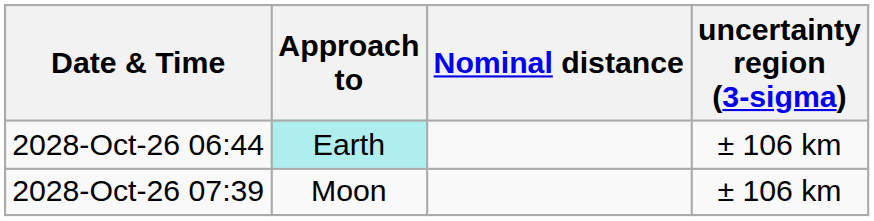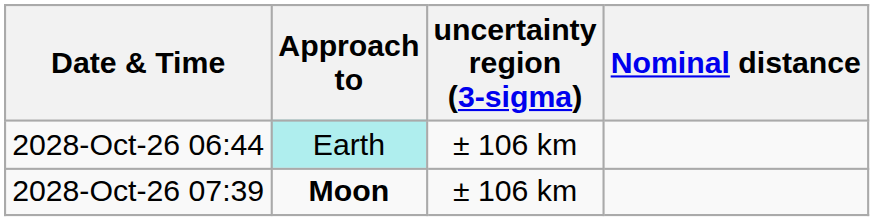 <table class="wikitable" style="text-align:center; font-size: 0.9em;">
 <tr>
 <th>Date & Time</th>
 <th>Approach<br>to</th>
+<th>uncertainty<br>region<br>(<a href='#'>3-sigma</a>)</th>
 <th><a href='#'>Nominal</a> distance</th>
-<th>uncertainty<br>region<br>(<a href='#'>3-sigma</a>)</th>
 </tr>
 <tr>
 <td>2028-Oct-26 06:44</td>
 <td style="background: paleturquoise;">Earth</td>
+<td>± 106 km</td>
 <td></td>
-<td>± 106 km</td>
 </tr>
 <tr>
 <td>2028-Oct-26 07:39</td>
-<td>Moon</td>
+<td><strong>Moon</strong></td>
+<td>± 106 km</td>
 <td></td>
-<td>± 106 km</td>
 </tr>
 </table>
